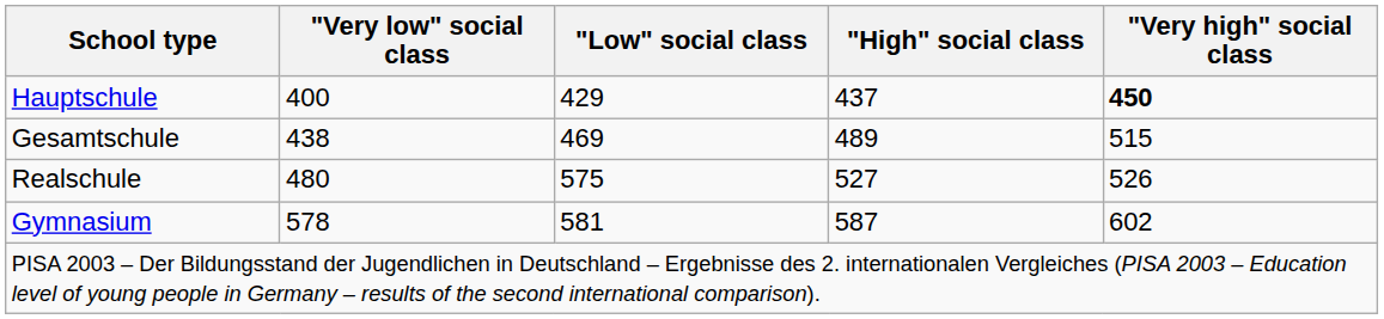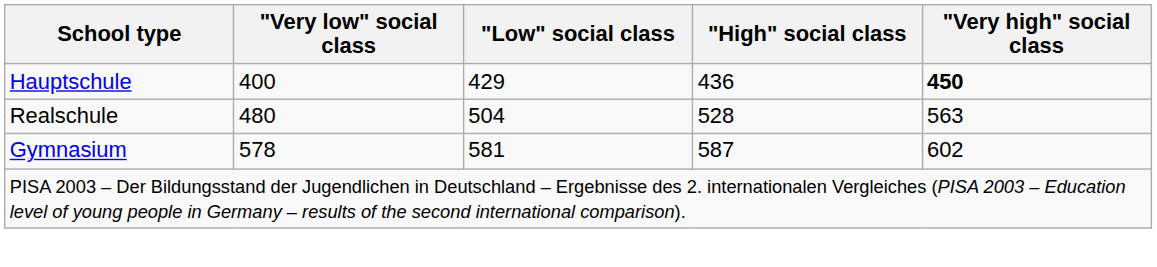 <table class="wikitable">
 <tr>
 <th style="width:160px;">School type</th>
 <th style="width:160px;">"Very low" social class</th>
 <th style="width:160px;">"Low" social class</th>
 <th style="width:160px;">"High" social class</th>
 <th style="width:160px;">"Very high" social class</th>
 </tr>
 <tr>
 <td><a href='#'>Hauptschule</a></td>
 <td>400</td>
 <td>429</td>
-<td>437</td>
+<td>436</td>
 <td><strong>450</strong></td>
-</tr>
-<tr>
-<td>Gesamtschule</td>
-<td>438</td>
-<td>469</td>
-<td>489</td>
-<td>515</td>
 </tr>
 <tr>
 <td>Realschule</td>
 <td>480</td>
-<td>575</td>
-<td>527</td>
-<td>526</td>
+<td>504</td>
+<td>528</td>
+<td>563</td>
 </tr>
 <tr>
 <td><a href='#'>Gymnasium</a></td>
 <td>578</td>
 <td>581</td>
 <td>587</td>
 <td>602</td>
 </tr>
 <tr>
 <td colspan="5"><small>PISA 2003 – Der Bildungsstand der Jugendlichen in Deutschland – Ergebnisse des 2. internationalen Vergleiches (<em>PISA 2003 – Education level of young people in Germany – results of the second international comparison</em>).</small></td>
 </tr>
 </table>
